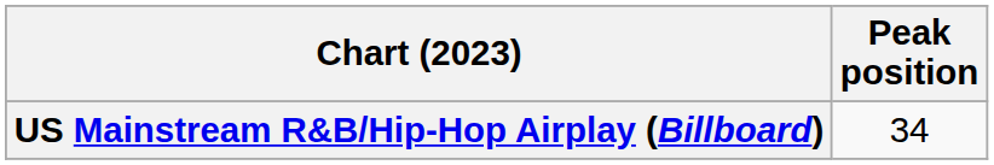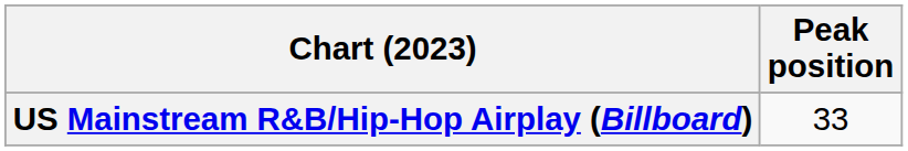 <table class="wikitable sortable plainrowheaders" style="text-align:center">
 <tr>
 <th scope="col">Chart (2023)</th>
 <th scope="col">Peak<br>position</th>
 </tr>
 <tr>
 <th scope="row">US <a href='#'>Mainstream R&B/Hip-Hop Airplay</a> (<em><a href='#'>Billboard</a></em>)</th>
-<td>34</td>
+<td>33</td>
 </tr>
 </table>
